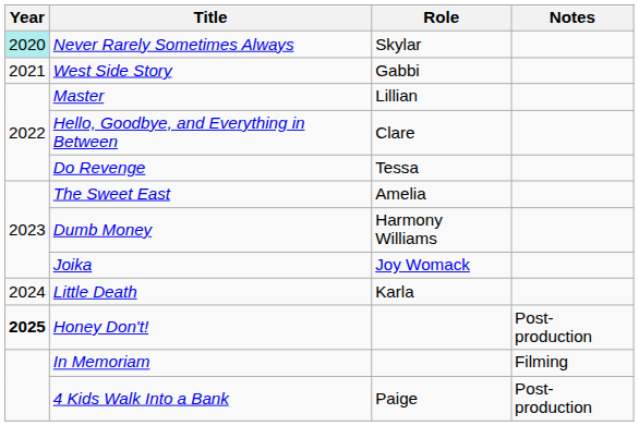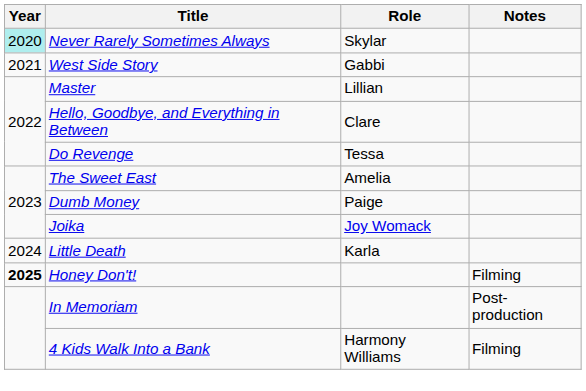 <table class="wikitable sortable">
 <tr>
 <th scope="col">Year</th>
 <th scope="col">Title</th>
 <th scope="col">Role</th>
 <th scope="col" class=unsortable>Notes</th>
 </tr>
 <tr>
 <td style="background: paleturquoise; text-align:center;">2020</td>
 <td><em><a href='#'>Never Rarely Sometimes Always</a></em></td>
 <td>Skylar</td>
 <td></td>
 </tr>
 <tr>
 <td style="text-align:center;">2021</td>
 <td><em><a href='#'>West Side Story</a></em></td>
 <td>Gabbi</td>
 <td></td>
 </tr>
 <tr>
 <td rowspan="3" style="text-align:center;">2022</td>
 <td><em><a href='#'>Master</a></em></td>
 <td>Lillian</td>
 <td></td>
 </tr>
 <tr>
 <td><em><a href='#'>Hello, Goodbye, and Everything in Between</a></em></td>
 <td>Clare</td>
 <td></td>
 </tr>
 <tr>
 <td><em><a href='#'>Do Revenge</a></em></td>
 <td>Tessa</td>
 <td></td>
 </tr>
 <tr>
 <td style="text-align:center;" rowspan="3">2023</td>
 <td><em><a href='#'>The Sweet East</a></em></td>
 <td>Amelia</td>
 <td></td>
 </tr>
 <tr>
 <td><em><a href='#'>Dumb Money</a></em></td>
-<td>Harmony Williams</td>
+<td>Paige</td>
 <td></td>
 </tr>
 <tr>
 <td><em><a href='#'>Joika</a></em></td>
 <td><a href='#'>Joy Womack</a></td>
 <td></td>
 </tr>
 <tr>
 <td style="text-align:center;">2024</td>
 <td><em><a href='#'>Little Death</a></em></td>
 <td>Karla</td>
 <td></td>
 </tr>
 <tr>
 <td style="text-align:center;"><strong>2025</strong></td>
 <td><em><a href='#'>Honey Don't!</a></em></td>
 <td></td>
-<td>Post-production</td>
+<td>Filming</td>
 </tr>
 <tr>
 <td rowspan="2" style="text-align:center;"></td>
 <td><em><a href='#'>In Memoriam</a></em></td>
 <td></td>
-<td>Filming</td>
+<td>Post-production</td>
 </tr>
 <tr>
 <td><em><a href='#'>4 Kids Walk Into a Bank</a></em></td>
-<td>Paige</td>
-<td>Post-production</td>
+<td>Harmony Williams</td>
+<td>Filming</td>
 </tr>
 </table>
